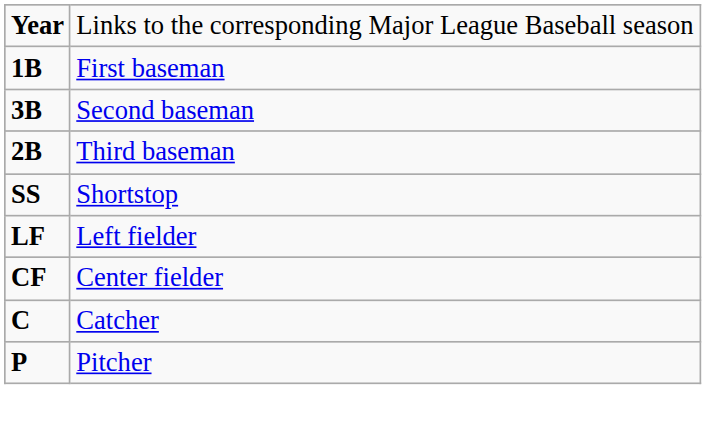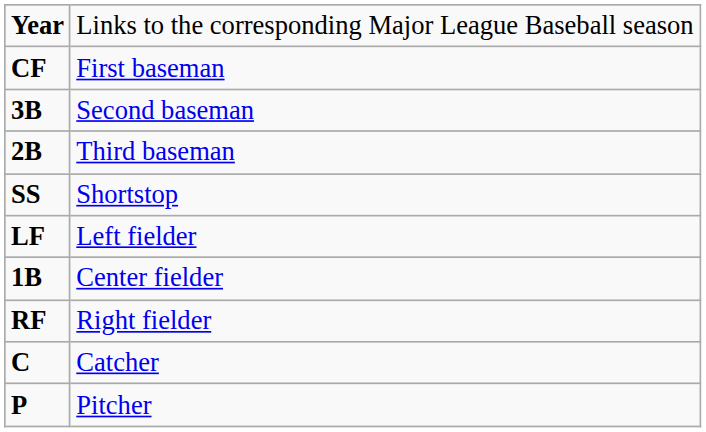 <table class="wikitable" border="1">
 <tr>
 <td><strong>Year</strong></td>
 <td>Links to the corresponding Major League Baseball season</td>
 </tr>
 <tr>
-<td><strong>1B</strong></td>
+<td><strong>CF</strong></td>
 <td><a href='#'>First baseman</a></td>
 </tr>
 <tr>
 <td><strong>3B</strong></td>
 <td><a href='#'>Second baseman</a></td>
 </tr>
 <tr>
 <td><strong>2B</strong></td>
 <td><a href='#'>Third baseman</a></td>
 </tr>
 <tr>
 <td><strong>SS</strong></td>
 <td><a href='#'>Shortstop</a></td>
 </tr>
 <tr>
 <td><strong>LF</strong></td>
 <td><a href='#'>Left fielder</a></td>
 </tr>
 <tr>
-<td><strong>CF</strong></td>
+<td><strong>1B</strong></td>
 <td><a href='#'>Center fielder</a></td>
+</tr>
+<tr>
+<td><strong>RF</strong></td>
+<td><a href='#'>Right fielder</a></td>
 </tr>
 <tr>
 <td><strong>C</strong></td>
 <td><a href='#'>Catcher</a></td>
 </tr>
 <tr>
 <td><strong>P</strong></td>
 <td><a href='#'>Pitcher</a></td>
 </tr>
 </table>
